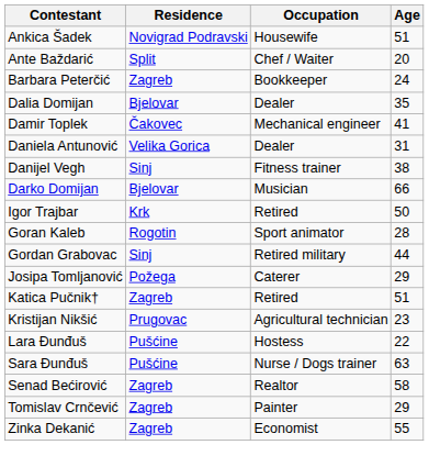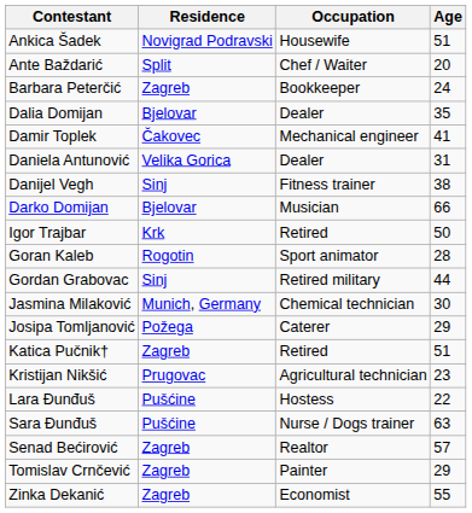 <table class=wikitable>
 <tr>
 <th>Contestant</th>
 <th>Residence</th>
 <th>Occupation</th>
 <th>Age</th>
 </tr>
 <tr>
 <td>Ankica Šadek</td>
 <td><a href='#'>Novigrad Podravski</a></td>
 <td>Housewife</td>
 <td>51</td>
 </tr>
 <tr>
 <td>Ante Baždarić</td>
 <td><a href='#'>Split</a></td>
 <td>Chef / Waiter</td>
 <td>20</td>
 </tr>
 <tr>
 <td>Barbara Peterčić</td>
 <td><a href='#'>Zagreb</a></td>
 <td>Bookkeeper</td>
 <td>24</td>
 </tr>
 <tr>
 <td>Dalia Domijan</td>
 <td><a href='#'>Bjelovar</a></td>
 <td>Dealer</td>
 <td>35</td>
 </tr>
 <tr>
 <td>Damir Toplek</td>
 <td><a href='#'>Čakovec</a></td>
 <td>Mechanical engineer</td>
 <td>41</td>
 </tr>
 <tr>
 <td>Daniela Antunović</td>
 <td><a href='#'>Velika Gorica</a></td>
 <td>Dealer</td>
 <td>31</td>
 </tr>
 <tr>
 <td>Danijel Vegh</td>
 <td><a href='#'>Sinj</a></td>
 <td>Fitness trainer</td>
 <td>38</td>
 </tr>
 <tr>
 <td><a href='#'>Darko Domijan</a></td>
 <td><a href='#'>Bjelovar</a></td>
 <td>Musician</td>
 <td>66</td>
 </tr>
 <tr>
 <td>Igor Trajbar</td>
 <td><a href='#'>Krk</a></td>
 <td>Retired</td>
 <td>50</td>
 </tr>
 <tr>
 <td>Goran Kaleb</td>
 <td><a href='#'>Rogotin</a></td>
 <td>Sport animator</td>
 <td>28</td>
 </tr>
 <tr>
 <td>Gordan Grabovac</td>
 <td><a href='#'>Sinj</a></td>
 <td>Retired military</td>
 <td>44</td>
 </tr>
 <tr>
+<td>Jasmina Milaković</td>
+<td><a href='#'>Munich</a>, <a href='#'>Germany</a></td>
+<td>Chemical technician</td>
+<td>30</td>
+</tr>
+<tr>
 <td>Josipa Tomljanović</td>
 <td><a href='#'>Požega</a></td>
 <td>Caterer</td>
 <td>29</td>
 </tr>
 <tr>
 <td>Katica Pučnik†</td>
 <td><a href='#'>Zagreb</a></td>
 <td>Retired</td>
 <td>51</td>
 </tr>
 <tr>
 <td>Kristijan Nikšić</td>
 <td><a href='#'>Prugovac</a></td>
 <td>Agricultural technician</td>
 <td>23</td>
 </tr>
 <tr>
 <td>Lara Đunđuš</td>
 <td><a href='#'>Pušćine</a></td>
 <td>Hostess</td>
 <td>22</td>
 </tr>
 <tr>
 <td>Sara Đunđuš</td>
 <td><a href='#'>Pušćine</a></td>
 <td>Nurse / Dogs trainer</td>
 <td>63</td>
 </tr>
 <tr>
 <td>Senad Bećirović</td>
 <td><a href='#'>Zagreb</a></td>
 <td>Realtor</td>
-<td>58</td>
+<td>57</td>
 </tr>
 <tr>
 <td>Tomislav Crnčević</td>
 <td><a href='#'>Zagreb</a></td>
 <td>Painter</td>
 <td>29</td>
 </tr>
 <tr>
 <td>Zinka Dekanić</td>
 <td><a href='#'>Zagreb</a></td>
 <td>Economist</td>
 <td>55</td>
 </tr>
 </table>
